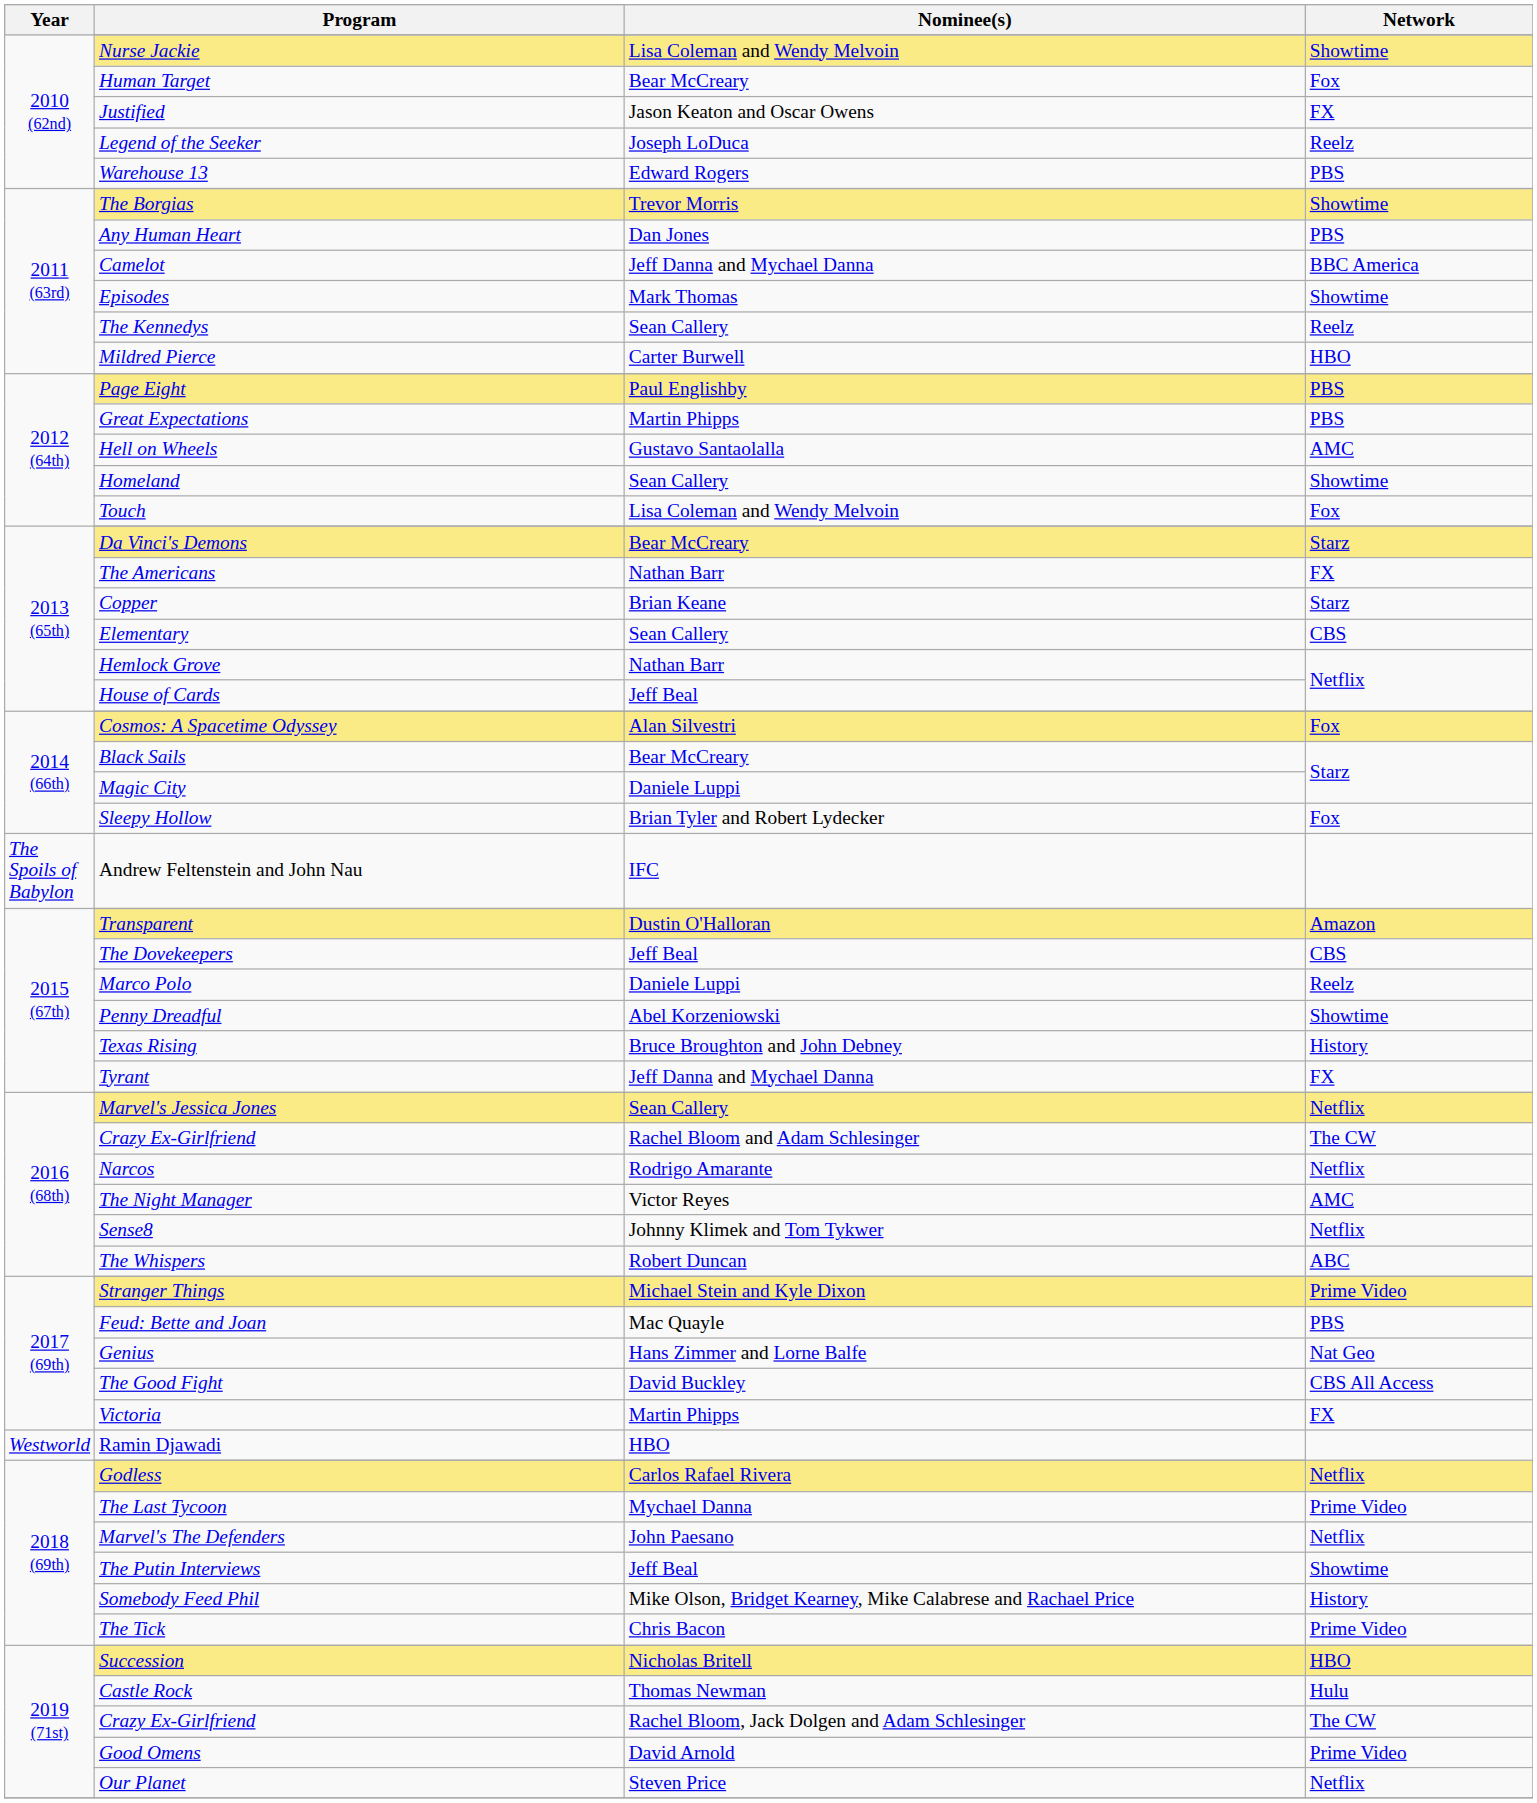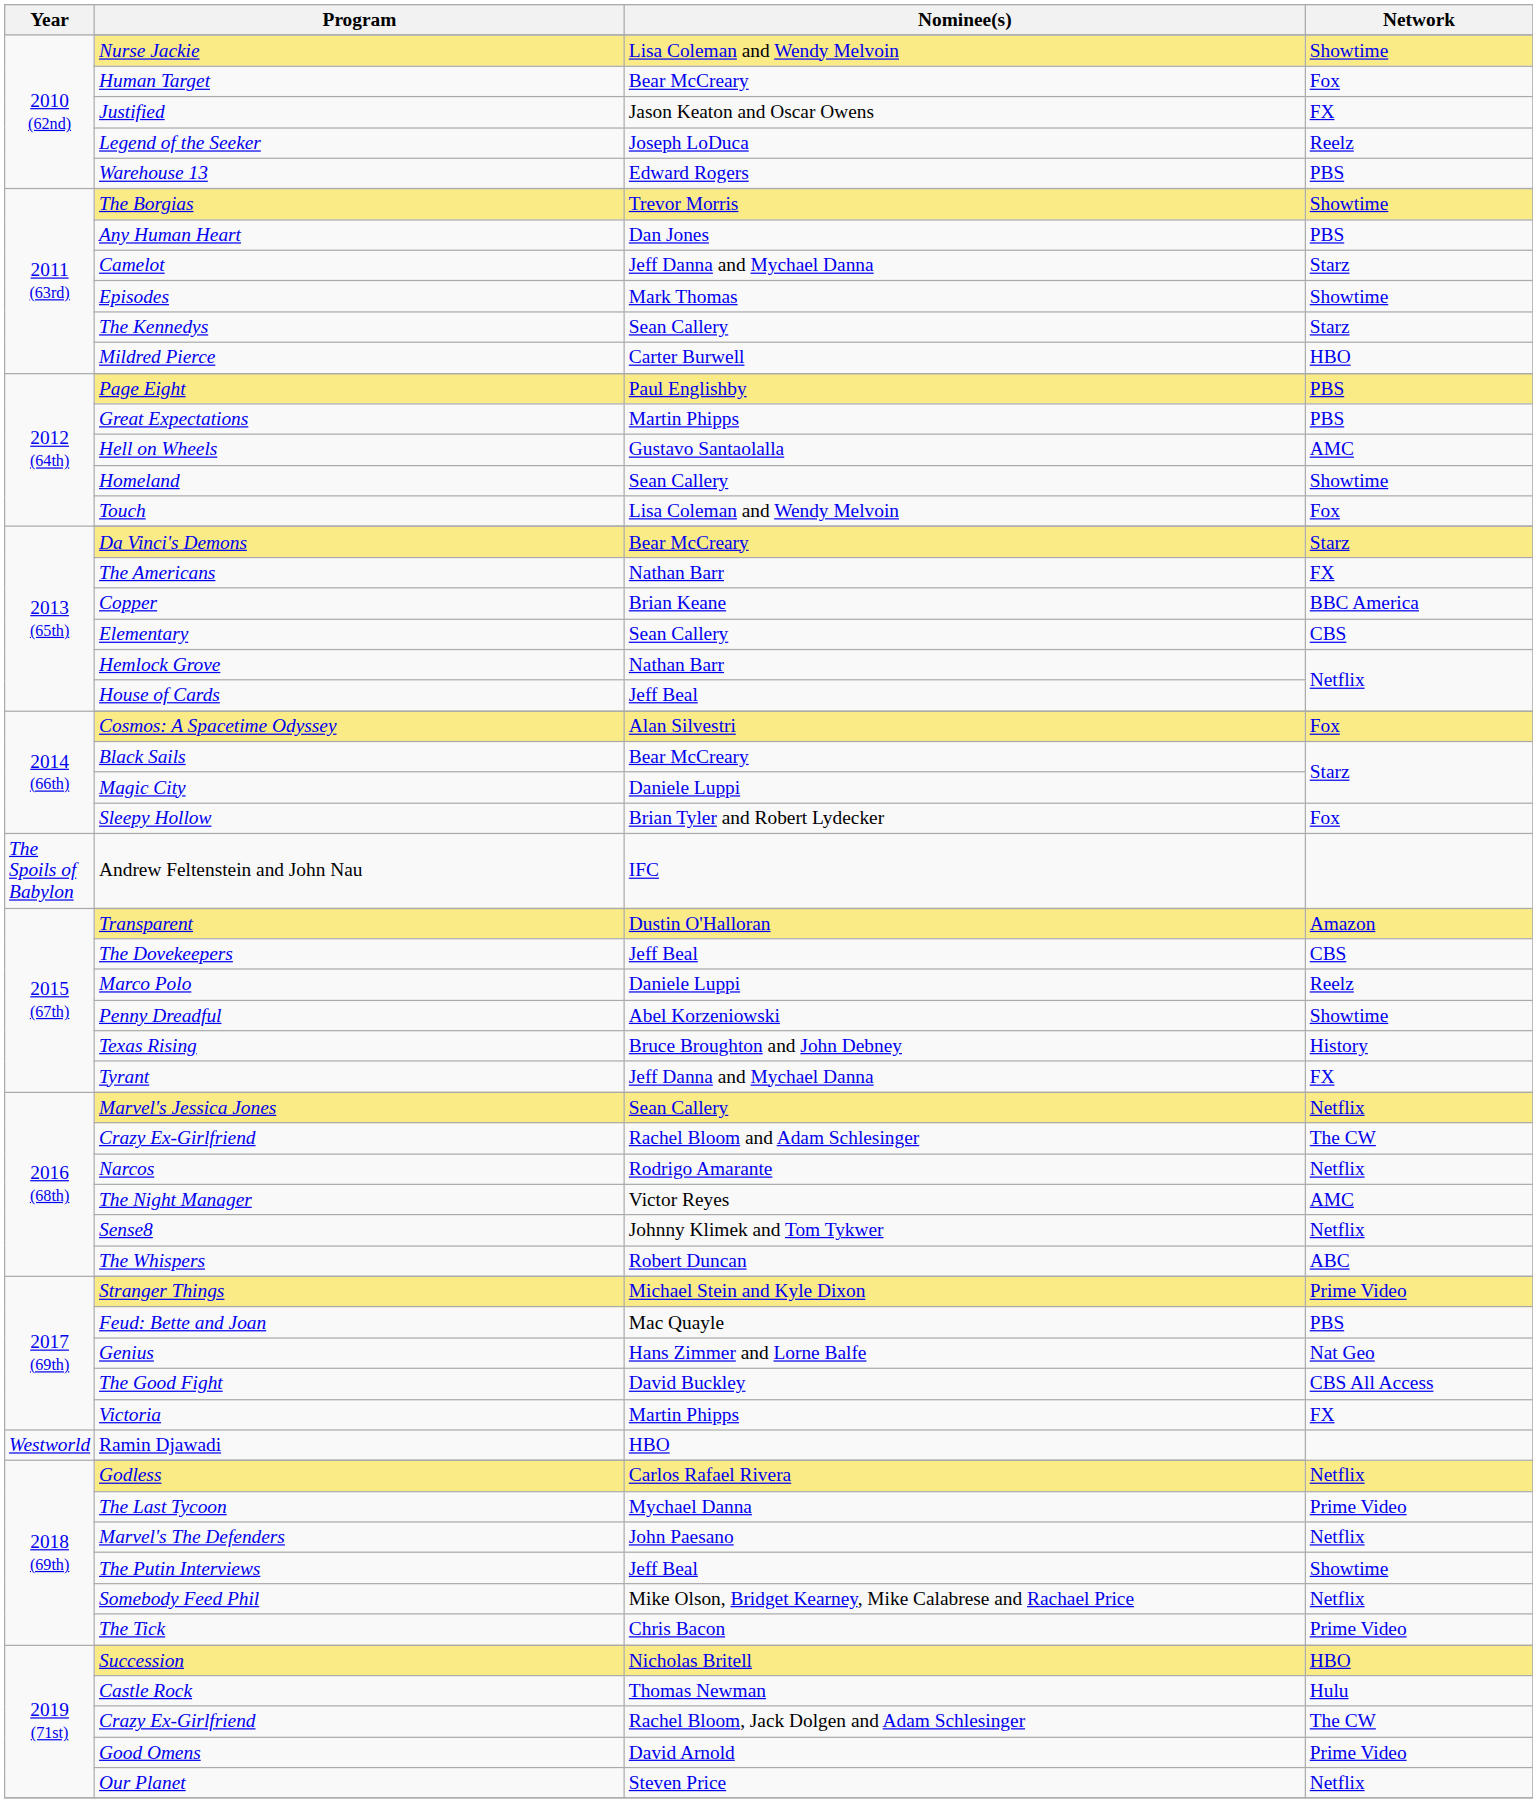 <table class="wikitable" style="width:100%">
 <tr bgcolor="#bebebe">
 <th width="5%">Year</th>
 <th width="35%">Program</th>
 <th width="45%">Nominee(s)</th>
 <th width="15%">Network</th>
 </tr>
 <tr>
 <td rowspan=6 style="text-align:center"><a href='#'>2010</a><br><small><a href='#'>(62nd)</a></small><br></td>
 </tr>
 <tr style="background:#FAEB86">
 <td><em><a href='#'>Nurse Jackie</a></em></td>
 <td><a href='#'>Lisa Coleman</a> and <a href='#'>Wendy Melvoin</a></td>
 <td><a href='#'>Showtime</a></td>
 </tr>
 <tr>
 <td><em><a href='#'>Human Target</a></em></td>
 <td><a href='#'>Bear McCreary</a></td>
 <td><a href='#'>Fox</a></td>
 </tr>
 <tr>
 <td><em><a href='#'>Justified</a></em></td>
 <td>Jason Keaton and Oscar Owens</td>
 <td><a href='#'>FX</a></td>
 </tr>
 <tr>
 <td><em><a href='#'>Legend of the Seeker</a></em> </td>
 <td><a href='#'>Joseph LoDuca</a></td>
 <td><a href='#'>Reelz</a></td>
 </tr>
 <tr>
 <td><em><a href='#'>Warehouse 13</a></em></td>
 <td><a href='#'>Edward Rogers</a></td>
 <td><a href='#'>PBS</a></td>
 </tr>
 <tr>
 <td rowspan=7 style="text-align:center"><a href='#'>2011</a><br><small><a href='#'>(63rd)</a></small><br></td>
 </tr>
 <tr style="background:#FAEB86">
 <td><em><a href='#'>The Borgias</a></em></td>
 <td><a href='#'>Trevor Morris</a></td>
 <td><a href='#'>Showtime</a></td>
 </tr>
 <tr>
 <td><em><a href='#'>Any Human Heart</a></em></td>
 <td><a href='#'>Dan Jones</a></td>
 <td><a href='#'>PBS</a></td>
 </tr>
 <tr>
 <td><em><a href='#'>Camelot</a></em></td>
 <td><a href='#'>Jeff Danna</a> and <a href='#'>Mychael Danna</a></td>
-<td><a href='#'>BBC America</a></td>
+<td><a href='#'>Starz</a></td>
 </tr>
 <tr>
 <td><em><a href='#'>Episodes</a></em></td>
 <td><a href='#'>Mark Thomas</a></td>
 <td><a href='#'>Showtime</a></td>
 </tr>
 <tr>
 <td><em><a href='#'>The Kennedys</a></em></td>
 <td><a href='#'>Sean Callery</a></td>
-<td><a href='#'>Reelz</a></td>
+<td><a href='#'>Starz</a></td>
 </tr>
 <tr>
 <td><em><a href='#'>Mildred Pierce</a></em></td>
 <td><a href='#'>Carter Burwell</a></td>
 <td><a href='#'>HBO</a></td>
 </tr>
 <tr>
 <td rowspan=6 style="text-align:center"><a href='#'>2012</a><br><small><a href='#'>(64th)</a></small><br></td>
 </tr>
 <tr style="background:#FAEB86">
 <td><em><a href='#'>Page Eight</a></em></td>
 <td><a href='#'>Paul Englishby</a></td>
 <td><a href='#'>PBS</a></td>
 </tr>
 <tr>
 <td><em><a href='#'>Great Expectations</a></em></td>
 <td><a href='#'>Martin Phipps</a></td>
 <td><a href='#'>PBS</a></td>
 </tr>
 <tr>
 <td><em><a href='#'>Hell on Wheels</a></em></td>
 <td><a href='#'>Gustavo Santaolalla</a></td>
 <td><a href='#'>AMC</a></td>
 </tr>
 <tr>
 <td><em><a href='#'>Homeland</a></em></td>
 <td><a href='#'>Sean Callery</a></td>
 <td><a href='#'>Showtime</a></td>
 </tr>
 <tr>
 <td><em><a href='#'>Touch</a></em></td>
 <td><a href='#'>Lisa Coleman</a> and <a href='#'>Wendy Melvoin</a></td>
 <td><a href='#'>Fox</a></td>
 </tr>
 <tr>
 <td rowspan=7 style="text-align:center"><a href='#'>2013</a><br><small><a href='#'>(65th)</a></small><br></td>
 </tr>
 <tr style="background:#FAEB86">
 <td><em><a href='#'>Da Vinci's Demons</a></em></td>
 <td><a href='#'>Bear McCreary</a></td>
 <td><a href='#'>Starz</a></td>
 </tr>
 <tr>
 <td><em><a href='#'>The Americans</a></em></td>
 <td><a href='#'>Nathan Barr</a></td>
 <td><a href='#'>FX</a></td>
 </tr>
 <tr>
 <td><em><a href='#'>Copper</a></em></td>
 <td><a href='#'>Brian Keane</a></td>
-<td><a href='#'>Starz</a></td>
+<td><a href='#'>BBC America</a></td>
 </tr>
 <tr>
 <td><em><a href='#'>Elementary</a></em></td>
 <td><a href='#'>Sean Callery</a></td>
 <td><a href='#'>CBS</a></td>
 </tr>
 <tr>
 <td><em><a href='#'>Hemlock Grove</a></em></td>
 <td><a href='#'>Nathan Barr</a></td>
 <td rowspan=2><a href='#'>Netflix</a></td>
 </tr>
 <tr>
 <td><em><a href='#'>House of Cards</a></em></td>
 <td><a href='#'>Jeff Beal</a></td>
 </tr>
 <tr>
 <td rowspan=6 style="text-align:center"><a href='#'>2014</a><br><small><a href='#'>(66th)</a></small><br></td>
 </tr>
 <tr>
 </tr>
 <tr style="background:#FAEB86">
 <td><em><a href='#'>Cosmos: A Spacetime Odyssey</a></em></td>
 <td><a href='#'>Alan Silvestri</a></td>
 <td><a href='#'>Fox</a></td>
 </tr>
 <tr>
 <td><em><a href='#'>Black Sails</a></em></td>
 <td><a href='#'>Bear McCreary</a></td>
 <td rowspan=2><a href='#'>Starz</a></td>
 </tr>
 <tr>
 <td><em><a href='#'>Magic City</a></em></td>
 <td><a href='#'>Daniele Luppi</a></td>
 </tr>
 <tr>
 <td><em><a href='#'>Sleepy Hollow</a></em></td>
 <td><a href='#'>Brian Tyler</a> and Robert Lydecker</td>
 <td><a href='#'>Fox</a></td>
 </tr>
 <tr>
 <td><em><a href='#'>The Spoils of Babylon</a></em></td>
 <td>Andrew Feltenstein and John Nau</td>
 <td><a href='#'>IFC</a></td>
 </tr>
 <tr>
 <td rowspan=7 style="text-align:center"><a href='#'>2015</a><br><small><a href='#'>(67th)</a></small><br></td>
 </tr>
 <tr style="background:#FAEB86">
 <td><em><a href='#'>Transparent</a></em></td>
 <td><a href='#'>Dustin O'Halloran</a></td>
 <td><a href='#'>Amazon</a></td>
 </tr>
 <tr>
 <td><em><a href='#'>The Dovekeepers</a></em></td>
 <td><a href='#'>Jeff Beal</a></td>
 <td><a href='#'>CBS</a></td>
 </tr>
 <tr>
 <td><em><a href='#'>Marco Polo</a></em></td>
 <td><a href='#'>Daniele Luppi</a></td>
 <td><a href='#'>Reelz</a></td>
 </tr>
 <tr>
 <td><em><a href='#'>Penny Dreadful</a></em></td>
 <td><a href='#'>Abel Korzeniowski</a></td>
 <td><a href='#'>Showtime</a></td>
 </tr>
 <tr>
 <td><em><a href='#'>Texas Rising</a></em></td>
 <td><a href='#'>Bruce Broughton</a> and <a href='#'>John Debney</a></td>
 <td><a href='#'>History</a></td>
 </tr>
 <tr>
 <td><em><a href='#'>Tyrant</a></em></td>
 <td><a href='#'>Jeff Danna</a> and <a href='#'>Mychael Danna</a></td>
 <td><a href='#'>FX</a></td>
 </tr>
 <tr>
 <td rowspan=7 style="text-align:center"><a href='#'>2016</a><br><small><a href='#'>(68th)</a></small><br></td>
 </tr>
 <tr style="background:#FAEB86">
 <td><em><a href='#'>Marvel's Jessica Jones</a></em></td>
 <td><a href='#'>Sean Callery</a></td>
 <td><a href='#'>Netflix</a></td>
 </tr>
 <tr>
 <td><em><a href='#'>Crazy Ex-Girlfriend</a></em></td>
 <td><a href='#'>Rachel Bloom</a> and <a href='#'>Adam Schlesinger</a></td>
 <td><a href='#'>The CW</a></td>
 </tr>
 <tr>
 <td><em><a href='#'>Narcos</a></em></td>
 <td><a href='#'>Rodrigo Amarante</a></td>
 <td><a href='#'>Netflix</a></td>
 </tr>
 <tr>
 <td><em><a href='#'>The Night Manager</a></em></td>
 <td>Victor Reyes</td>
 <td><a href='#'>AMC</a></td>
 </tr>
 <tr>
 <td><em><a href='#'>Sense8</a></em></td>
 <td>Johnny Klimek and <a href='#'>Tom Tykwer</a></td>
 <td><a href='#'>Netflix</a></td>
 </tr>
 <tr>
 <td><em><a href='#'>The Whispers</a></em></td>
 <td><a href='#'>Robert Duncan</a></td>
 <td><a href='#'>ABC</a></td>
 </tr>
 <tr>
 <td rowspan=7 style="text-align:center"><a href='#'>2017</a><br><small><a href='#'>(69th)</a></small><br></td>
 </tr>
 <tr>
 </tr>
 <tr style="background:#FAEB86">
 <td><em><a href='#'>Stranger Things</a></em></td>
 <td><a href='#'>Michael Stein and Kyle Dixon</a></td>
 <td><a href='#'>Prime Video</a></td>
 </tr>
 <tr>
 <td><em><a href='#'>Feud: Bette and Joan</a></em></td>
 <td>Mac Quayle</td>
 <td><a href='#'>PBS</a></td>
 </tr>
 <tr>
 <td><em><a href='#'>Genius</a></em></td>
 <td><a href='#'>Hans Zimmer</a> and <a href='#'>Lorne Balfe</a></td>
 <td><a href='#'>Nat Geo</a></td>
 </tr>
 <tr>
 <td><em><a href='#'>The Good Fight</a></em></td>
 <td><a href='#'>David Buckley</a></td>
 <td><a href='#'>CBS All Access</a></td>
 </tr>
 <tr>
 <td><em><a href='#'>Victoria</a></em></td>
 <td><a href='#'>Martin Phipps</a></td>
 <td><a href='#'>FX</a></td>
 </tr>
 <tr>
 <td><em><a href='#'>Westworld</a></em></td>
 <td><a href='#'>Ramin Djawadi</a></td>
 <td><a href='#'>HBO</a></td>
 </tr>
 <tr>
 <td rowspan=7 style="text-align:center"><a href='#'>2018</a><br><small><a href='#'>(69th)</a></small><br></td>
 </tr>
 <tr style="background:#FAEB86">
 <td><em><a href='#'>Godless</a></em></td>
 <td><a href='#'>Carlos Rafael Rivera</a></td>
 <td><a href='#'>Netflix</a></td>
 </tr>
 <tr>
 <td><em><a href='#'>The Last Tycoon</a></em></td>
 <td><a href='#'>Mychael Danna</a></td>
 <td><a href='#'>Prime Video</a></td>
 </tr>
 <tr>
 <td><em><a href='#'>Marvel's The Defenders</a></em></td>
 <td><a href='#'>John Paesano</a></td>
 <td><a href='#'>Netflix</a></td>
 </tr>
 <tr>
 <td><em><a href='#'>The Putin Interviews</a></em></td>
 <td><a href='#'>Jeff Beal</a></td>
 <td><a href='#'>Showtime</a></td>
 </tr>
 <tr>
 <td><em><a href='#'>Somebody Feed Phil</a></em></td>
 <td>Mike Olson, <a href='#'>Bridget Kearney</a>, Mike Calabrese and <a href='#'>Rachael Price</a></td>
-<td><a href='#'>History</a></td>
+<td><a href='#'>Netflix</a></td>
 </tr>
 <tr>
 <td><em><a href='#'>The Tick</a></em></td>
 <td><a href='#'>Chris Bacon</a></td>
 <td><a href='#'>Prime Video</a></td>
 </tr>
 <tr>
 <td rowspan=6 style="text-align:center"><a href='#'>2019</a><br><small><a href='#'>(71st)</a></small><br></td>
 </tr>
 <tr style="background:#FAEB86">
 <td><em><a href='#'>Succession</a></em></td>
 <td><a href='#'>Nicholas Britell</a></td>
 <td><a href='#'>HBO</a></td>
 </tr>
 <tr>
 <td><em><a href='#'>Castle Rock</a></em></td>
 <td><a href='#'>Thomas Newman</a></td>
 <td><a href='#'>Hulu</a></td>
 </tr>
 <tr>
 <td><em><a href='#'>Crazy Ex-Girlfriend</a></em></td>
 <td><a href='#'>Rachel Bloom</a>, Jack Dolgen and <a href='#'>Adam Schlesinger</a></td>
 <td><a href='#'>The CW</a></td>
 </tr>
 <tr>
 <td><em><a href='#'>Good Omens</a></em></td>
 <td><a href='#'>David Arnold</a></td>
 <td><a href='#'>Prime Video</a></td>
 </tr>
 <tr>
 <td><em><a href='#'>Our Planet</a></em></td>
 <td><a href='#'>Steven Price</a></td>
 <td><a href='#'>Netflix</a></td>
 </tr>
 <tr>
 </tr>
 </table>
